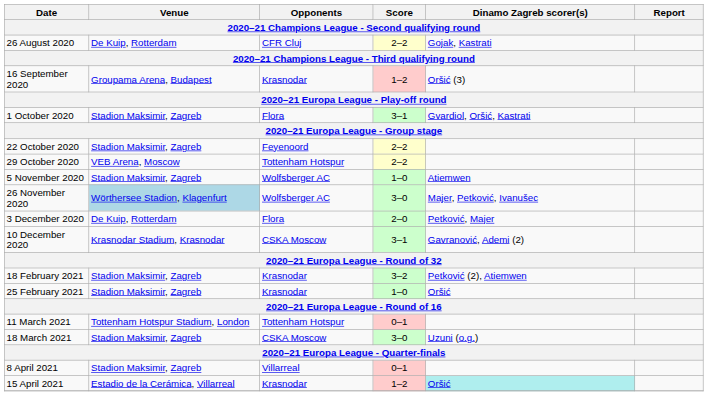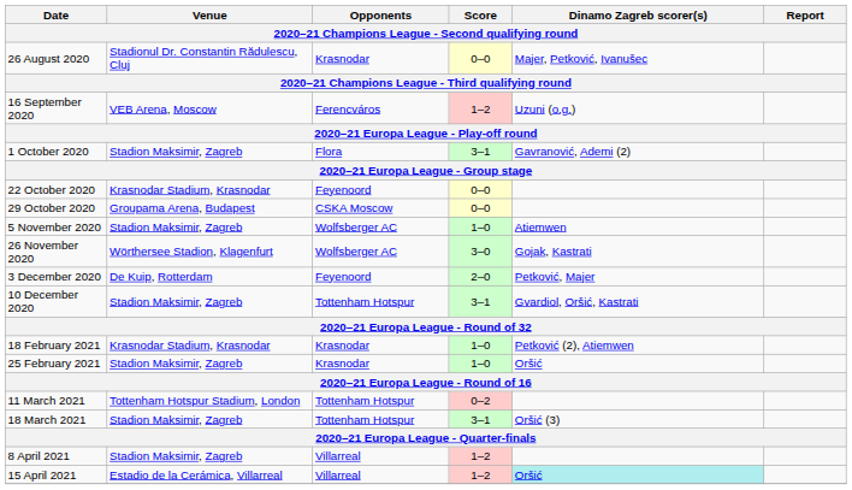 <table class="wikitable" style="font-size:95%;">
 <tr>
 <th width=125>Date</th>
 <th width=260>Venue</th>
 <th width=170>Opponents</th>
 <th width= 75>Score</th>
 <th width=320>Dinamo Zagreb scorer(s)</th>
 <th width=100>Report</th>
 </tr>
 <tr>
 <th colspan=7><a href='#'>2020–21 Champions League - Second qualifying round</a></th>
 </tr>
 <tr>
 <td>26 August 2020</td>
-<td><a href='#'>De Kuip</a>, <a href='#'>Rotterdam</a></td>
-<td> <a href='#'>CFR Cluj</a></td>
-<td align=center bgcolor=#FFFFCC>2–2 </td>
-<td><a href='#'>Gojak</a>, <a href='#'>Kastrati</a></td>
+<td><a href='#'>Stadionul Dr. Constantin Rădulescu</a>, <a href='#'>Cluj</a></td>
+<td> <a href='#'>Krasnodar</a></td>
+<td align=center bgcolor=#FFFFCC>0–0</td>
+<td><a href='#'>Majer</a>, <a href='#'>Petković</a>, <a href='#'>Ivanušec</a></td>
 <td></td>
 </tr>
 <tr>
 <th colspan=7><a href='#'>2020–21 Champions League - Third qualifying round</a></th>
 </tr>
 <tr>
 <td>16 September 2020</td>
-<td><a href='#'>Groupama Arena</a>, <a href='#'>Budapest</a></td>
-<td> <a href='#'>Krasnodar</a></td>
+<td><a href='#'>VEB Arena</a>, <a href='#'>Moscow</a></td>
+<td> <a href='#'>Ferencváros</a></td>
 <td align=center bgcolor=#FFCCCC>1–2</td>
-<td><a href='#'>Oršić</a> (3)</td>
+<td><a href='#'>Uzuni</a> (<a href='#'>o.g.</a>)</td>
 <td></td>
 </tr>
 <tr>
 <th colspan=7><a href='#'>2020–21 Europa League - Play-off round</a></th>
 </tr>
 <tr>
 <td>1 October 2020</td>
 <td><a href='#'>Stadion Maksimir</a>, <a href='#'>Zagreb</a></td>
 <td> <a href='#'>Flora</a></td>
 <td align=center bgcolor=#CCFFCC>3–1</td>
-<td><a href='#'>Gvardiol</a>, <a href='#'>Oršić</a>, <a href='#'>Kastrati</a></td>
+<td><a href='#'>Gavranović</a>, <a href='#'>Ademi</a> (2)</td>
 <td></td>
 </tr>
 <tr>
 <th colspan=7><a href='#'>2020–21 Europa League - Group stage</a></th>
 </tr>
 <tr>
 <td>22 October 2020</td>
-<td><a href='#'>Stadion Maksimir</a>, <a href='#'>Zagreb</a></td>
+<td><a href='#'>Krasnodar Stadium</a>, <a href='#'>Krasnodar</a></td>
 <td> <a href='#'>Feyenoord</a></td>
-<td align=center bgcolor=#FFFFCC>2–2 </td>
+<td align=center bgcolor=#FFFFCC>0–0</td>
 <td></td>
 <td></td>
 </tr>
 <tr>
 <td>29 October 2020</td>
-<td><a href='#'>VEB Arena</a>, <a href='#'>Moscow</a></td>
-<td> <a href='#'>Tottenham Hotspur</a></td>
-<td align=center bgcolor=#FFFFCC>2–2 </td>
+<td><a href='#'>Groupama Arena</a>, <a href='#'>Budapest</a></td>
+<td> <a href='#'>CSKA Moscow</a></td>
+<td align=center bgcolor=#FFFFCC>0–0</td>
 <td></td>
 <td></td>
 </tr>
 <tr>
 <td>5 November 2020</td>
 <td><a href='#'>Stadion Maksimir</a>, <a href='#'>Zagreb</a></td>
 <td> <a href='#'>Wolfsberger AC</a></td>
 <td align=center bgcolor=#CCFFCC>1–0</td>
 <td><a href='#'>Atiemwen</a></td>
 <td></td>
 </tr>
 <tr>
 <td>26 November 2020</td>
-<td style="background: lightblue;"><a href='#'>Wörthersee Stadion</a>, <a href='#'>Klagenfurt</a></td>
+<td><a href='#'>Wörthersee Stadion</a>, <a href='#'>Klagenfurt</a></td>
 <td> <a href='#'>Wolfsberger AC</a></td>
 <td align=center bgcolor=#CCFFCC>3–0</td>
-<td><a href='#'>Majer</a>, <a href='#'>Petković</a>, <a href='#'>Ivanušec</a></td>
+<td><a href='#'>Gojak</a>, <a href='#'>Kastrati</a></td>
 <td></td>
 </tr>
 <tr>
 <td>3 December 2020</td>
 <td><a href='#'>De Kuip</a>, <a href='#'>Rotterdam</a></td>
-<td> <a href='#'>Flora</a></td>
+<td> <a href='#'>Feyenoord</a></td>
 <td align=center bgcolor=#CCFFCC>2–0</td>
 <td><a href='#'>Petković</a>, <a href='#'>Majer</a></td>
 <td></td>
 </tr>
 <tr>
 <td>10 December 2020</td>
-<td><a href='#'>Krasnodar Stadium</a>, <a href='#'>Krasnodar</a></td>
-<td> <a href='#'>CSKA Moscow</a></td>
+<td><a href='#'>Stadion Maksimir</a>, <a href='#'>Zagreb</a></td>
+<td> <a href='#'>Tottenham Hotspur</a></td>
 <td align=center bgcolor=#CCFFCC>3–1</td>
-<td><a href='#'>Gavranović</a>, <a href='#'>Ademi</a> (2)</td>
+<td><a href='#'>Gvardiol</a>, <a href='#'>Oršić</a>, <a href='#'>Kastrati</a></td>
 <td></td>
 </tr>
 <tr>
 <th colspan=7><a href='#'>2020–21 Europa League - Round of 32</a></th>
 </tr>
 <tr>
 <td>18 February 2021</td>
-<td><a href='#'>Stadion Maksimir</a>, <a href='#'>Zagreb</a></td>
+<td><a href='#'>Krasnodar Stadium</a>, <a href='#'>Krasnodar</a></td>
 <td> <a href='#'>Krasnodar</a></td>
-<td align=center bgcolor=#CCFFCC>3–2</td>
+<td align=center bgcolor=#CCFFCC>1–0</td>
 <td><a href='#'>Petković</a> (2), <a href='#'>Atiemwen</a></td>
 <td></td>
 </tr>
 <tr>
 <td>25 February 2021</td>
 <td><a href='#'>Stadion Maksimir</a>, <a href='#'>Zagreb</a></td>
 <td> <a href='#'>Krasnodar</a></td>
 <td align=center bgcolor=#CCFFCC>1–0</td>
 <td><a href='#'>Oršić</a></td>
 <td></td>
 </tr>
 <tr>
 <th colspan=7><a href='#'>2020–21 Europa League - Round of 16</a></th>
 </tr>
 <tr>
 <td>11 March 2021</td>
 <td><a href='#'>Tottenham Hotspur Stadium</a>, <a href='#'>London</a></td>
 <td> <a href='#'>Tottenham Hotspur</a></td>
-<td align=center bgcolor=#FFCCCC>0–1</td>
+<td align=center bgcolor=#FFCCCC>0–2</td>
 <td></td>
 <td></td>
 </tr>
 <tr>
 <td>18 March 2021</td>
 <td><a href='#'>Stadion Maksimir</a>, <a href='#'>Zagreb</a></td>
-<td> <a href='#'>CSKA Moscow</a></td>
-<td align=center bgcolor=#CCFFCC>3–0 </td>
-<td><a href='#'>Uzuni</a> (<a href='#'>o.g.</a>)</td>
+<td> <a href='#'>Tottenham Hotspur</a></td>
+<td align=center bgcolor=#CCFFCC>3–1</td>
+<td><a href='#'>Oršić</a> (3)</td>
 <td></td>
 </tr>
 <tr>
 <th colspan=7><a href='#'>2020–21 Europa League - Quarter-finals</a></th>
 </tr>
 <tr>
 <td>8 April 2021</td>
 <td><a href='#'>Stadion Maksimir</a>, <a href='#'>Zagreb</a></td>
 <td> <a href='#'>Villarreal</a></td>
-<td align=center bgcolor=#FFCCCC>0–1</td>
+<td align=center bgcolor=#FFCCCC>1–2</td>
 <td></td>
 <td></td>
 </tr>
 <tr>
 <td>15 April 2021</td>
 <td><a href='#'>Estadio de la Cerámica</a>, <a href='#'>Villarreal</a></td>
-<td> <a href='#'>Krasnodar</a></td>
+<td> <a href='#'>Villarreal</a></td>
 <td align=center bgcolor=#FFCCCC>1–2</td>
 <td style="background: paleturquoise;"><a href='#'>Oršić</a></td>
 <td></td>
 </tr>
 <tr>
 </tr>
 </table>
